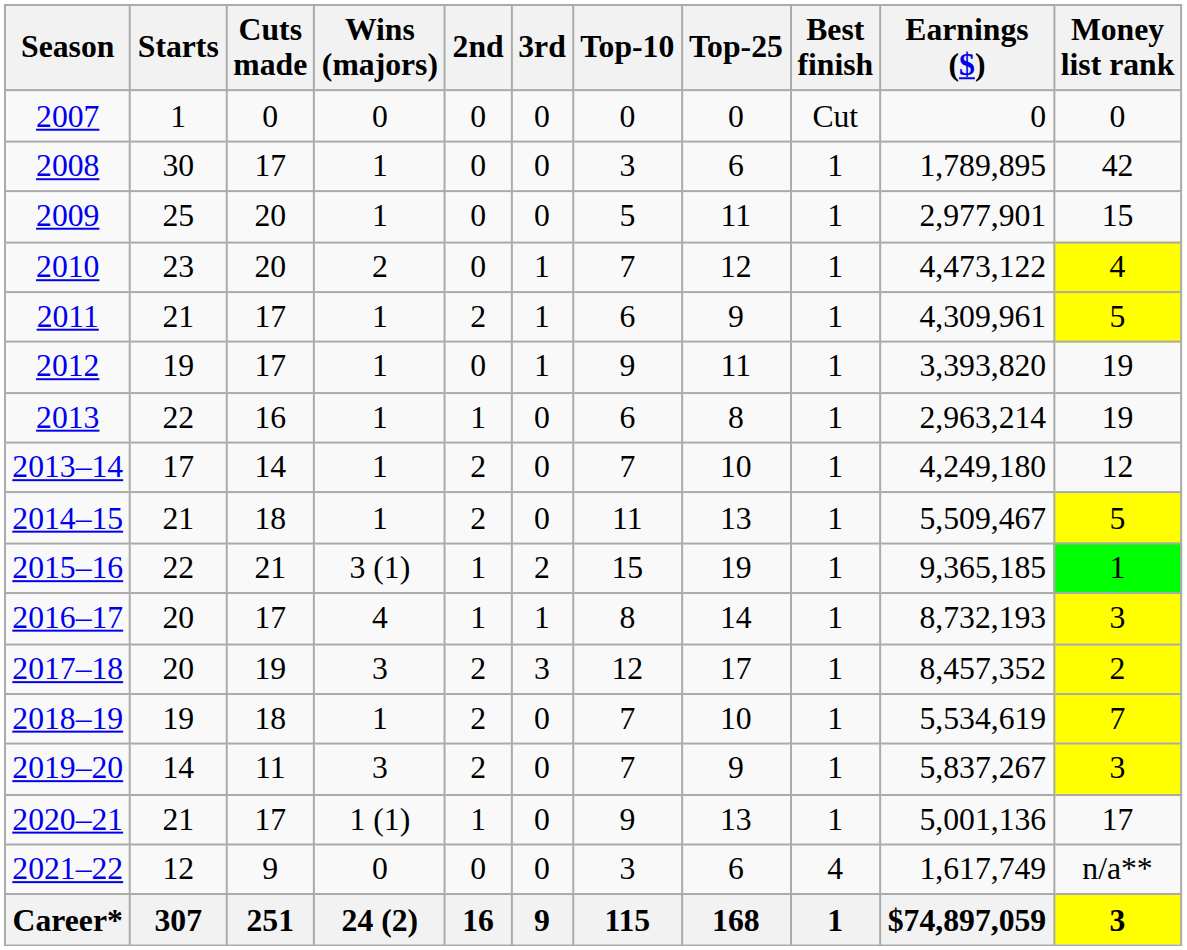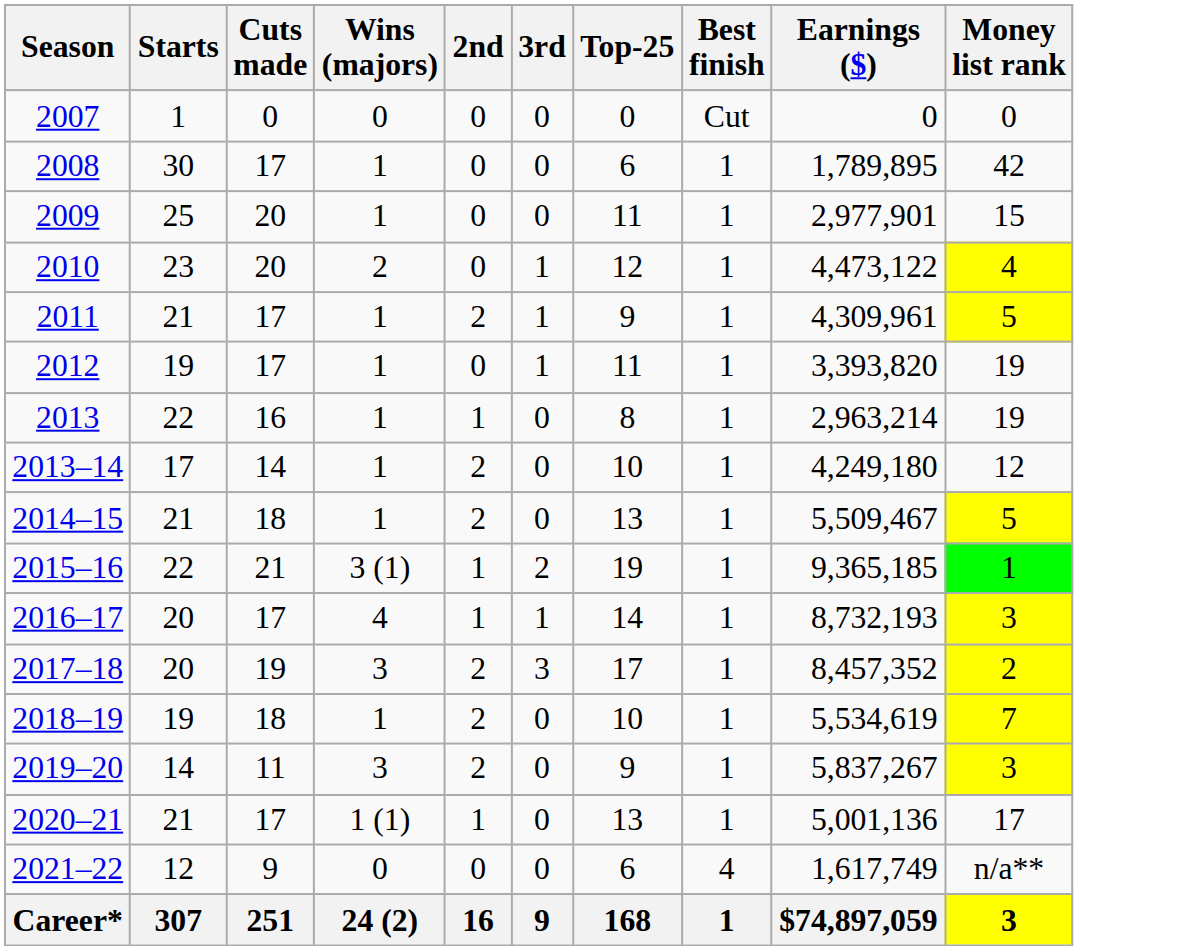 <table class="wikitable" style="text-align:center">
 <tr>
 <th>Season</th>
 <th>Starts</th>
 <th>Cuts<br>made</th>
 <th>Wins<br>(majors)</th>
 <th>2nd</th>
 <th>3rd</th>
-<th>Top-10</th>
 <th>Top-25</th>
 <th>Best<br>finish</th>
 <th>Earnings<br>(<a href='#'>$</a>)</th>
 <th>Money<br>list rank</th>
 </tr>
 <tr>
 <td><a href='#'>2007</a></td>
 <td>1</td>
-<td>0</td>
 <td>0</td>
 <td>0</td>
 <td>0</td>
 <td>0</td>
 <td>0</td>
 <td>Cut</td>
 <td style="text-align:right;">0</td>
 <td>0</td>
 </tr>
 <tr>
 <td><a href='#'>2008</a></td>
 <td>30</td>
 <td>17</td>
 <td>1</td>
 <td>0</td>
 <td>0</td>
-<td>3</td>
 <td>6</td>
 <td>1</td>
 <td style="text-align:right;">1,789,895</td>
 <td>42</td>
 </tr>
 <tr>
 <td><a href='#'>2009</a></td>
 <td>25</td>
 <td>20</td>
 <td>1</td>
 <td>0</td>
 <td>0</td>
-<td>5</td>
 <td>11</td>
 <td>1</td>
 <td style="text-align:right;">2,977,901</td>
 <td>15</td>
 </tr>
 <tr>
 <td><a href='#'>2010</a></td>
 <td>23</td>
 <td>20</td>
 <td>2</td>
 <td>0</td>
 <td>1</td>
-<td>7</td>
 <td>12</td>
 <td>1</td>
 <td style="text-align:right;">4,473,122</td>
 <td style="background:yellow;">4</td>
 </tr>
 <tr>
 <td><a href='#'>2011</a></td>
 <td>21</td>
 <td>17</td>
 <td>1</td>
 <td>2</td>
 <td>1</td>
-<td>6</td>
 <td>9</td>
 <td>1</td>
 <td style="text-align:right;">4,309,961</td>
 <td style="background:yellow;">5</td>
 </tr>
 <tr>
 <td><a href='#'>2012</a></td>
 <td>19</td>
 <td>17</td>
 <td>1</td>
 <td>0</td>
 <td>1</td>
-<td>9</td>
 <td>11</td>
 <td>1</td>
 <td style="text-align:right;">3,393,820</td>
 <td>19</td>
 </tr>
 <tr>
 <td><a href='#'>2013</a></td>
 <td>22</td>
 <td>16</td>
 <td>1</td>
 <td>1</td>
 <td>0</td>
-<td>6</td>
 <td>8</td>
 <td>1</td>
 <td style="text-align:right;">2,963,214</td>
 <td>19</td>
 </tr>
 <tr>
 <td><a href='#'>2013–14</a></td>
 <td>17</td>
 <td>14</td>
 <td>1</td>
 <td>2</td>
 <td>0</td>
-<td>7</td>
 <td>10</td>
 <td>1</td>
 <td style="text-align:right;">4,249,180</td>
 <td>12</td>
 </tr>
 <tr>
 <td><a href='#'>2014–15</a></td>
 <td>21</td>
 <td>18</td>
 <td>1</td>
 <td>2</td>
 <td>0</td>
-<td>11</td>
 <td>13</td>
 <td>1</td>
 <td style="text-align:right;">5,509,467</td>
 <td style="background:yellow;">5</td>
 </tr>
 <tr>
 <td><a href='#'>2015–16</a></td>
 <td>22</td>
 <td>21</td>
 <td>3 (1)</td>
 <td>1</td>
 <td>2</td>
-<td>15</td>
 <td>19</td>
 <td>1</td>
 <td style="text-align:right;">9,365,185</td>
 <td style="background:lime;">1</td>
 </tr>
 <tr>
 <td><a href='#'>2016–17</a></td>
 <td>20</td>
 <td>17</td>
 <td>4</td>
 <td>1</td>
 <td>1</td>
-<td>8</td>
 <td>14</td>
 <td>1</td>
 <td style="text-align:right;">8,732,193</td>
 <td style="background:yellow;">3</td>
 </tr>
 <tr>
 <td><a href='#'>2017–18</a></td>
 <td>20</td>
 <td>19</td>
 <td>3</td>
 <td>2</td>
 <td>3</td>
-<td>12</td>
 <td>17</td>
 <td>1</td>
 <td style="text-align:right;">8,457,352</td>
 <td style="background:yellow;">2</td>
 </tr>
 <tr>
 <td><a href='#'>2018–19</a></td>
 <td>19</td>
 <td>18</td>
 <td>1</td>
 <td>2</td>
 <td>0</td>
-<td>7</td>
 <td>10</td>
 <td>1</td>
 <td style="text-align:right;">5,534,619</td>
 <td style="background:yellow;">7</td>
 </tr>
 <tr>
 <td><a href='#'>2019–20</a></td>
 <td>14</td>
 <td>11</td>
 <td>3</td>
 <td>2</td>
 <td>0</td>
-<td>7</td>
 <td>9</td>
 <td>1</td>
 <td style="text-align:right;">5,837,267</td>
 <td style="background:yellow;">3</td>
 </tr>
 <tr>
 <td><a href='#'>2020–21</a></td>
 <td>21</td>
 <td>17</td>
 <td>1 (1)</td>
 <td>1</td>
 <td>0</td>
-<td>9</td>
 <td>13</td>
 <td>1</td>
 <td style="text-align:right;">5,001,136</td>
 <td>17</td>
 </tr>
 <tr>
 <td><a href='#'>2021–22</a></td>
 <td>12</td>
 <td>9</td>
 <td>0</td>
 <td>0</td>
 <td>0</td>
-<td>3</td>
 <td>6</td>
 <td>4</td>
 <td style="text-align:right;">1,617,749</td>
 <td>n/a**</td>
 </tr>
 <tr>
 <th>Career*</th>
 <th>307</th>
 <th>251</th>
 <th>24 (2)</th>
 <th>16</th>
 <th>9</th>
-<th>115</th>
 <th>168</th>
 <th>1</th>
 <th>$74,897,059</th>
 <th style="background:yellow;">3</th>
 </tr>
 </table>
